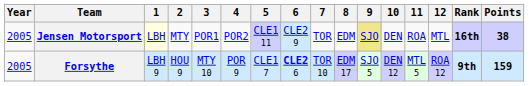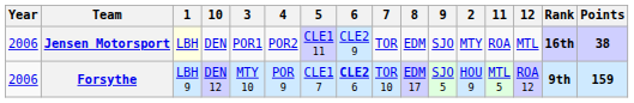 <table class="wikitable" style="text-align:center; font-size:90%">
 <tr>
 <th>Year</th>
 <th>Team</th>
 <th>1</th>
-<th>2</th>
+<th>10</th>
 <th>3</th>
 <th>4</th>
 <th>5</th>
 <th>6</th>
 <th>7</th>
 <th>8</th>
 <th>9</th>
-<th>10</th>
+<th>2</th>
 <th>11</th>
 <th>12</th>
 <th>Rank</th>
 <th>Points</th>
 </tr>
 <tr>
-<td><a href='#'>2005</a></td>
+<td><a href='#'>2006</a></td>
 <th><a href='#'>Jensen Motorsport</a></th>
 <td style="background: lightyellow;"><a href='#'>LBH</a></td>
-<td><a href='#'>MTY</a></td>
+<td><a href='#'>DEN</a></td>
 <td><a href='#'>POR1</a></td>
 <td><a href='#'>POR2</a></td>
 <td style="background:#CFCFFF;"><a href='#'>CLE1</a><br><small>11</small></td>
 <td style="background:#CFEAFF;"><a href='#'>CLE2</a><br><small>9</small></td>
 <td><a href='#'>TOR</a></td>
 <td><a href='#'>EDM</a></td>
-<td style="background: khaki;"><a href='#'>SJO</a></td>
-<td><a href='#'>DEN</a></td>
+<td><a href='#'>SJO</a></td>
+<td><a href='#'>MTY</a></td>
 <td><a href='#'>ROA</a></td>
 <td><a href='#'>MTL</a></td>
 <td style="background:#CFCFFF;"><strong>16th</strong></td>
 <td style="background:#CFCFFF;"><strong>38</strong></td>
 </tr>
 <tr>
-<td><a href='#'>2005</a></td>
+<td><a href='#'>2006</a></td>
 <th><a href='#'>Forsythe</a></th>
 <td style="background:#CFEAFF;"><a href='#'>LBH</a><br><small>9</small></td>
-<td style="background:#CFEAFF;"><a href='#'>HOU</a><br><small>9</small></td>
+<td style="background:#CFCFFF;"><a href='#'>DEN</a><br><small>12</small></td>
 <td style="background:#CFEAFF;"><a href='#'>MTY</a><br><small>10</small></td>
 <td style="background:#CFEAFF;"><a href='#'>POR</a><br><small>9</small></td>
 <td style="background:#CFEAFF;"><a href='#'>CLE1</a><br><small>7</small></td>
 <td style="background:#CFEAFF;"><strong><a href='#'>CLE2</a></strong><br><small>6</small></td>
 <td style="background:#CFEAFF;"><a href='#'>TOR</a><br><small>10</small></td>
 <td style="background:#CFCFFF;"><a href='#'>EDM</a><br><small>17</small></td>
 <td style="background:#DFFFDF;"><a href='#'>SJO</a><br><small>5</small></td>
-<td style="background:#CFCFFF;"><a href='#'>DEN</a><br><small>12</small></td>
+<td style="background:#CFEAFF;"><a href='#'>HOU</a><br><small>9</small></td>
 <td style="background:#DFFFDF;"><a href='#'>MTL</a><br><small>5</small></td>
 <td style="background:#CFCFFF;"><a href='#'>ROA</a><br><small>12</small></td>
 <td style="background:#CFEAFF;"><strong>9th</strong></td>
 <td style="background:#CFEAFF;"><strong>159</strong></td>
 </tr>
 </table>
